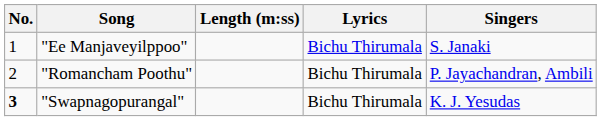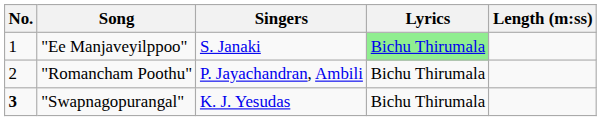 <table class="wikitable" style="font-size:95%;">
 <tr>
 <th>No.</th>
 <th>Song</th>
+<th>Singers</th>
+<th>Lyrics</th>
 <th>Length (m:ss)</th>
-<th>Lyrics</th>
-<th>Singers</th>
 </tr>
 <tr>
 <td>1</td>
 <td>"Ee Manjaveyilppoo"</td>
+<td><a href='#'>S. Janaki</a></td>
+<td style="background: lightgreen;"><a href='#'>Bichu Thirumala</a></td>
 <td></td>
-<td><a href='#'>Bichu Thirumala</a></td>
-<td><a href='#'>S. Janaki</a></td>
 </tr>
 <tr>
 <td>2</td>
 <td>"Romancham Poothu"</td>
+<td><a href='#'>P. Jayachandran</a>, <a href='#'>Ambili</a></td>
+<td>Bichu Thirumala</td>
 <td></td>
-<td>Bichu Thirumala</td>
-<td><a href='#'>P. Jayachandran</a>, <a href='#'>Ambili</a></td>
 </tr>
 <tr>
 <td><strong>3</strong></td>
 <td>"Swapnagopurangal"</td>
+<td><a href='#'>K. J. Yesudas</a></td>
+<td>Bichu Thirumala</td>
 <td></td>
-<td>Bichu Thirumala</td>
-<td><a href='#'>K. J. Yesudas</a></td>
 </tr>
 </table>
